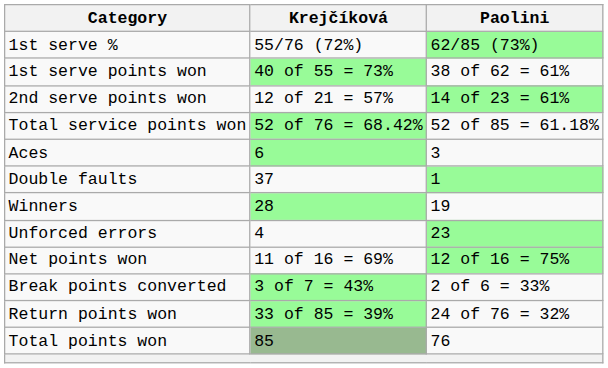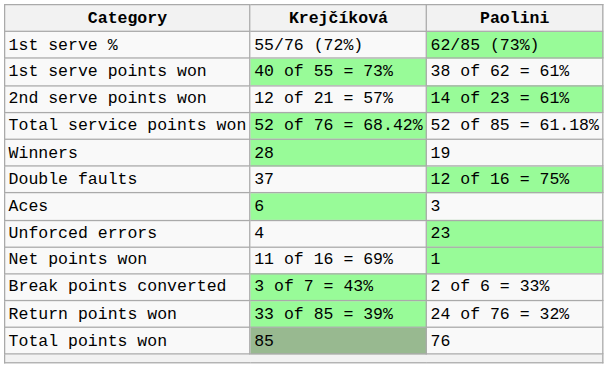 <table class="wikitable">
 <tr>
 <th>Category</th>
 <th> Krejčíková</th>
 <th> Paolini</th>
 </tr>
 <tr>
 <td>1st serve %</td>
 <td>55/76 (72%)</td>
 <td bgcolor=98FB98>62/85 (73%)</td>
 </tr>
 <tr>
 <td>1st serve points won</td>
 <td bgcolor=98FB98>40 of 55 = 73%</td>
 <td>38 of 62 = 61%</td>
 </tr>
 <tr>
 <td>2nd serve points won</td>
 <td>12 of 21 = 57%</td>
 <td bgcolor=98FB98>14 of 23 = 61%</td>
 </tr>
 <tr>
 <td>Total service points won</td>
 <td bgcolor=98FB98>52 of 76 = 68.42%</td>
 <td>52 of 85 = 61.18%</td>
 </tr>
 <tr>
-<td>Aces</td>
-<td bgcolor=98FB98>6</td>
-<td>3</td>
+<td>Winners</td>
+<td bgcolor=98FB98>28</td>
+<td>19</td>
 </tr>
 <tr>
 <td>Double faults</td>
 <td>37</td>
-<td bgcolor=98FB98>1</td>
+<td bgcolor=98FB98>12 of 16 = 75%</td>
 </tr>
 <tr>
-<td>Winners</td>
-<td bgcolor=98FB98>28</td>
-<td>19</td>
+<td>Aces</td>
+<td bgcolor=98FB98>6</td>
+<td>3</td>
 </tr>
 <tr>
 <td>Unforced errors</td>
 <td>4</td>
 <td bgcolor=98FB98>23</td>
 </tr>
 <tr>
 <td>Net points won</td>
 <td>11 of 16 = 69%</td>
-<td bgcolor=98FB98>12 of 16 = 75%</td>
+<td bgcolor=98FB98>1</td>
 </tr>
 <tr>
 <td>Break points converted</td>
 <td bgcolor=98FB98>3 of 7 = 43%</td>
 <td>2 of 6 = 33%</td>
 </tr>
 <tr>
 <td>Return points won</td>
 <td bgcolor=98FB98>33 of 85 = 39%</td>
 <td>24 of 76 = 32%</td>
 </tr>
 <tr>
 <td>Total points won</td>
 <td bgcolor=98FB989>85</td>
 <td>76</td>
 </tr>
 <tr>
 <th colspan=3></th>
 </tr>
 </table>
